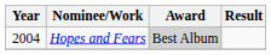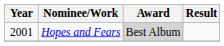 <table class="wikitable">
 <tr>
 <th width="40">Year</th>
 <th>Nominee/Work</th>
 <th>Award</th>
 <th>Result</th>
 </tr>
 <tr>
-<td style="text-align:center;">2004</td>
+<td style="text-align:center;">2001</td>
 <td><em><a href='#'>Hopes and Fears</a></em></td>
 <td style="background: lightgrey;">Best Album</td>
 <td></td>
 </tr>
 <tr>
 </tr>
 </table>
